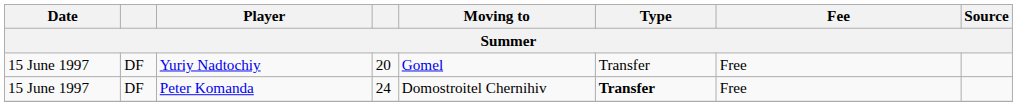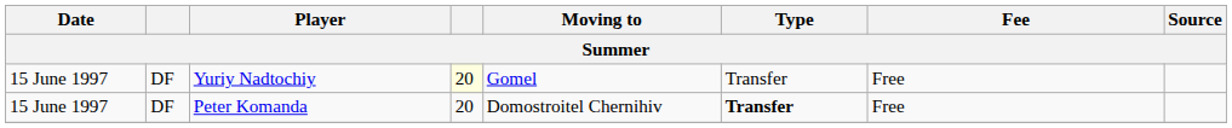 <table class="wikitable sortable">
 <tr>
 <th style="width:115px;">Date</th>
 <th style="width:30px;"></th>
 <th style="width:220px;">Player</th>
 <th style="width:20px;"></th>
 <th style="width:200px;">Moving to</th>
 <th style="width:120px;" class="unsortable">Type</th>
 <th style="width:250px;" class="unsortable">Fee</th>
 <th style="width:20px;">Source</th>
 </tr>
 <tr>
 <th colspan=8>Summer</th>
 </tr>
 <tr>
 <td>15 June 1997</td>
 <td>DF</td>
 <td> <a href='#'>Yuriy Nadtochiy</a></td>
-<td>20</td>
+<td style="background: lightyellow;">20</td>
 <td> <a href='#'>Gomel</a></td>
 <td>Transfer</td>
 <td>Free</td>
 <td></td>
 </tr>
 <tr>
 <td>15 June 1997</td>
 <td>DF</td>
 <td> <a href='#'>Peter Komanda</a></td>
-<td>24</td>
+<td>20</td>
 <td> Domostroitel Chernihiv</td>
 <td><strong>Transfer</strong></td>
 <td>Free</td>
 <td></td>
 </tr>
 <tr>
 </tr>
 </table>
